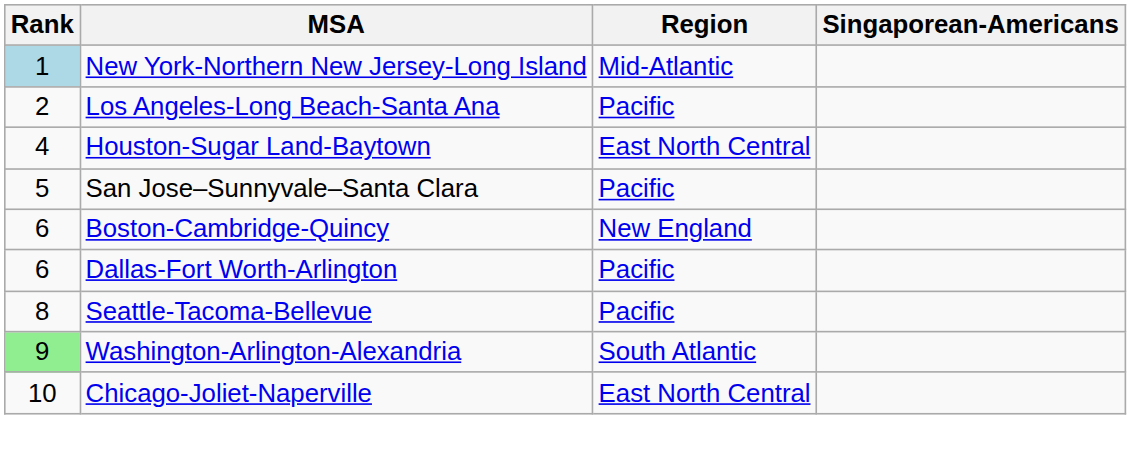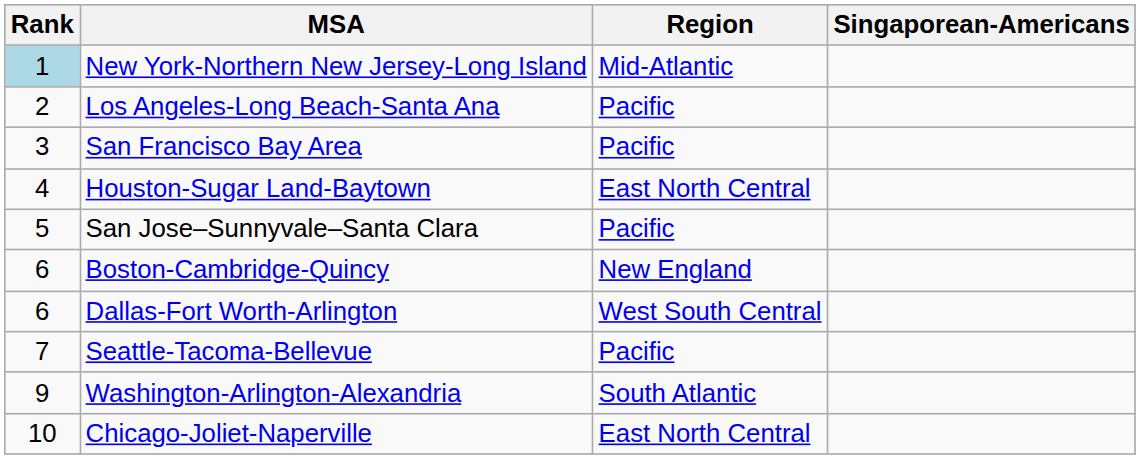 <table class="wikitable sortable">
 <tr>
 <th>Rank</th>
 <th>MSA</th>
 <th>Region</th>
 <th>Singaporean-Americans<br></th>
 </tr>
 <tr>
 <td align=center style="background: lightblue;">1</td>
 <td><a href='#'>New York-Northern New Jersey-Long Island</a></td>
 <td><a href='#'>Mid-Atlantic</a></td>
 <td align=right></td>
 </tr>
 <tr>
 <td align=center>2</td>
 <td><a href='#'>Los Angeles-Long Beach-Santa Ana</a></td>
+<td><a href='#'>Pacific</a></td>
+<td align=right></td>
+</tr>
+<tr>
+<td align=center>3</td>
+<td><a href='#'>San Francisco Bay Area</a></td>
 <td><a href='#'>Pacific</a></td>
 <td align=right></td>
 </tr>
 <tr>
 <td align=center>4</td>
 <td><a href='#'>Houston-Sugar Land-Baytown</a></td>
 <td><a href='#'>East North Central</a></td>
 <td align=right></td>
 </tr>
 <tr>
 <td align=center>5</td>
 <td>San Jose–Sunnyvale–Santa Clara</td>
 <td><a href='#'>Pacific</a></td>
 <td align=right></td>
 </tr>
 <tr>
 <td align=center>6</td>
 <td><a href='#'>Boston-Cambridge-Quincy</a></td>
 <td><a href='#'>New England</a></td>
 <td align=right></td>
 </tr>
 <tr>
 <td align=center>6</td>
 <td><a href='#'>Dallas-Fort Worth-Arlington</a></td>
-<td><a href='#'>Pacific</a></td>
+<td><a href='#'>West South Central</a></td>
 <td align=right></td>
 </tr>
 <tr>
-<td align=center>8</td>
+<td align=center>7</td>
 <td><a href='#'>Seattle-Tacoma-Bellevue</a></td>
 <td><a href='#'>Pacific</a></td>
 <td align=right></td>
 </tr>
 <tr>
-<td align=center style="background: lightgreen;">9</td>
+<td align=center>9</td>
 <td><a href='#'>Washington-Arlington-Alexandria</a></td>
 <td><a href='#'>South Atlantic</a></td>
 <td align=right></td>
 </tr>
 <tr>
 <td align=center>10</td>
 <td><a href='#'>Chicago-Joliet-Naperville</a></td>
 <td><a href='#'>East North Central</a></td>
 <td align=right></td>
 </tr>
 </table>
